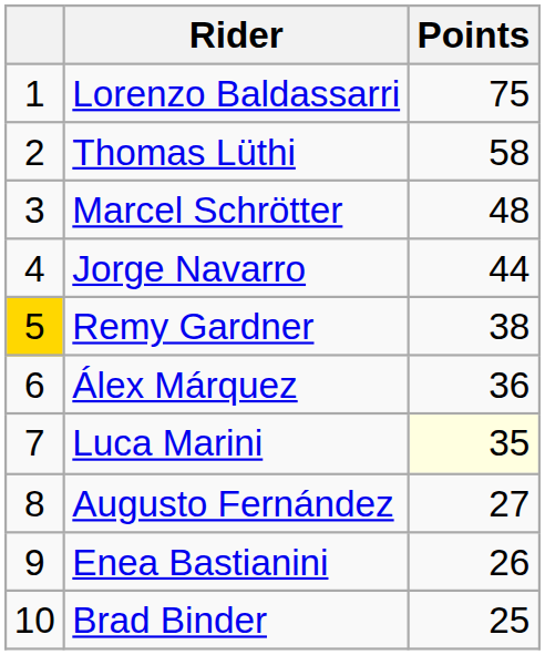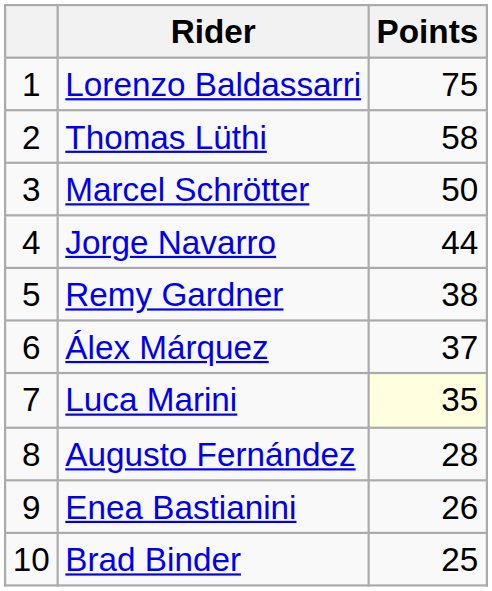 <table class="wikitable" style="font-size: 95%;">
 <tr>
 <th></th>
 <th>Rider</th>
 <th>Points</th>
 </tr>
 <tr>
 <td align=center>1</td>
 <td> <a href='#'>Lorenzo Baldassarri</a></td>
 <td align=right>75</td>
 </tr>
 <tr>
 <td align=center>2</td>
 <td> <a href='#'>Thomas Lüthi</a></td>
 <td align=right>58</td>
 </tr>
 <tr>
 <td align=center>3</td>
 <td> <a href='#'>Marcel Schrötter</a></td>
-<td align=right>48</td>
+<td align=right>50</td>
 </tr>
 <tr>
 <td align=center>4</td>
 <td> <a href='#'>Jorge Navarro</a></td>
 <td align=right>44</td>
 </tr>
 <tr>
-<td align=center style="background: gold;">5</td>
+<td align=center>5</td>
 <td> <a href='#'>Remy Gardner</a></td>
 <td align=right>38</td>
 </tr>
 <tr>
 <td align=center>6</td>
 <td> <a href='#'>Álex Márquez</a></td>
-<td align=right>36</td>
+<td align=right>37</td>
 </tr>
 <tr>
 <td align=center>7</td>
 <td> <a href='#'>Luca Marini</a></td>
 <td align=right style="background: lightyellow;">35</td>
 </tr>
 <tr>
 <td align=center>8</td>
 <td> <a href='#'>Augusto Fernández</a></td>
-<td align=right>27</td>
+<td align=right>28</td>
 </tr>
 <tr>
 <td align=center>9</td>
 <td> <a href='#'>Enea Bastianini</a></td>
 <td align=right>26</td>
 </tr>
 <tr>
 <td align=center>10</td>
 <td> <a href='#'>Brad Binder</a></td>
 <td align=right>25</td>
 </tr>
 </table>
